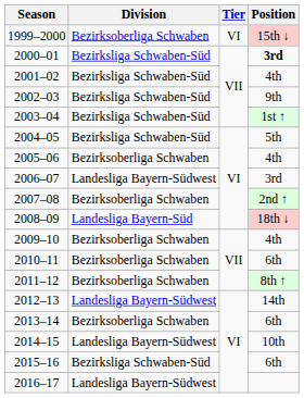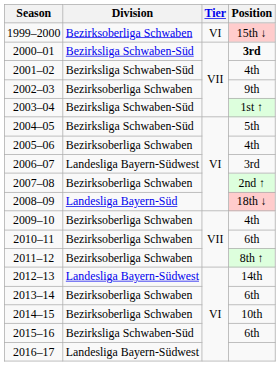 <table class="wikitable">
 <tr>
 <th>Season</th>
 <th>Division</th>
 <th><a href='#'>Tier</a></th>
 <th>Position</th>
 </tr>
 <tr align="center">
 <td>1999–2000</td>
 <td align="left"><a href='#'>Bezirksoberliga Schwaben</a></td>
 <td>VI</td>
 <td style="background:#ffcccc">15th ↓</td>
 </tr>
 <tr align="center">
 <td>2000–01</td>
 <td align="left"><a href='#'>Bezirksliga Schwaben-Süd</a></td>
 <td rowspan=4>VII</td>
 <td><strong>3rd</strong></td>
 </tr>
 <tr align="center">
 <td>2001–02</td>
 <td align="left">Bezirksliga Schwaben-Süd</td>
 <td>4th</td>
 </tr>
 <tr align="center">
 <td>2002–03</td>
-<td align="left">Bezirksliga Schwaben-Süd</td>
+<td align="left">Bezirksoberliga Schwaben</td>
 <td>9th</td>
 </tr>
 <tr align="center">
 <td>2003–04</td>
 <td align="left">Bezirksliga Schwaben-Süd</td>
 <td style="background:#ddffdd">1st ↑</td>
 </tr>
 <tr align="center">
 <td>2004–05</td>
 <td align="left">Bezirksliga Schwaben-Süd</td>
 <td rowspan=5>VI</td>
 <td>5th</td>
 </tr>
 <tr align="center">
 <td>2005–06</td>
 <td align="left">Bezirksoberliga Schwaben</td>
 <td>4th</td>
 </tr>
 <tr align="center">
 <td>2006–07</td>
 <td align="left">Landesliga Bayern-Südwest</td>
 <td>3rd</td>
 </tr>
 <tr align="center">
 <td>2007–08</td>
 <td align="left">Bezirksoberliga Schwaben</td>
 <td style="background:#ddffdd">2nd ↑</td>
 </tr>
 <tr align="center">
 <td>2008–09</td>
 <td align="left"><a href='#'>Landesliga Bayern-Süd</a></td>
 <td style="background:#ffcccc">18th ↓</td>
 </tr>
 <tr align="center">
 <td>2009–10</td>
 <td align="left">Bezirksoberliga Schwaben</td>
 <td rowspan=3>VII</td>
 <td>4th</td>
 </tr>
 <tr align="center">
 <td>2010–11</td>
 <td align="left">Bezirksoberliga Schwaben</td>
 <td>6th</td>
 </tr>
 <tr align="center">
 <td>2011–12</td>
 <td align="left">Bezirksoberliga Schwaben</td>
 <td style="background:#ddffdd">8th ↑</td>
 </tr>
 <tr align="center">
 <td>2012–13</td>
 <td align="left"><a href='#'>Landesliga Bayern-Südwest</a></td>
 <td rowspan=5>VI</td>
 <td>14th</td>
 </tr>
 <tr align="center">
 <td>2013–14</td>
 <td align="left">Bezirksoberliga Schwaben</td>
 <td>6th</td>
 </tr>
 <tr align="center">
 <td>2014–15</td>
-<td align="left">Landesliga Bayern-Südwest</td>
+<td align="left">Bezirksoberliga Schwaben</td>
 <td>10th</td>
 </tr>
 <tr align="center">
 <td>2015–16</td>
 <td align="left">Bezirksliga Schwaben-Süd</td>
 <td>6th</td>
 </tr>
 <tr align="center">
 <td>2016–17</td>
 <td align="left">Landesliga Bayern-Südwest</td>
 <td></td>
 </tr>
 </table>
